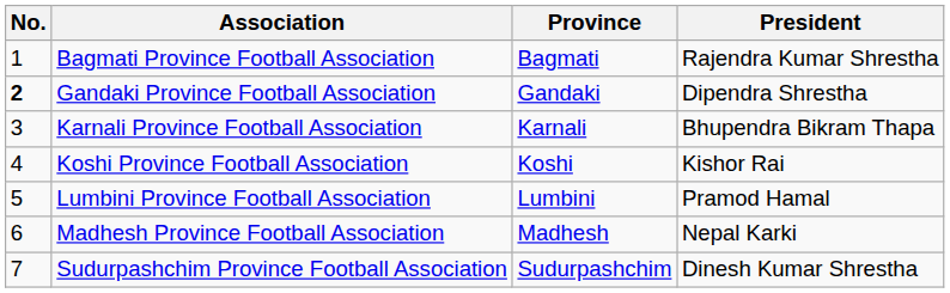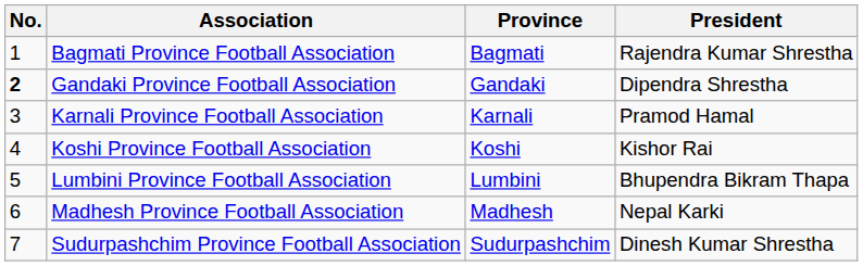 <table class="wikitable sortable">
 <tr>
 <th>No.</th>
 <th>Association</th>
 <th>Province</th>
 <th>President</th>
 </tr>
 <tr>
 <td>1</td>
 <td><a href='#'>Bagmati Province Football Association</a></td>
 <td><a href='#'>Bagmati</a></td>
 <td>Rajendra Kumar Shrestha</td>
 </tr>
 <tr>
 <td><strong>2</strong></td>
 <td><a href='#'>Gandaki Province Football Association</a></td>
 <td><a href='#'>Gandaki</a></td>
 <td>Dipendra Shrestha</td>
 </tr>
 <tr>
 <td>3</td>
 <td><a href='#'>Karnali Province Football Association</a></td>
 <td><a href='#'>Karnali</a></td>
-<td>Bhupendra Bikram Thapa</td>
+<td>Pramod Hamal</td>
 </tr>
 <tr>
 <td>4</td>
 <td><a href='#'>Koshi Province Football Association</a></td>
 <td><a href='#'>Koshi</a></td>
 <td>Kishor Rai</td>
 </tr>
 <tr>
 <td>5</td>
 <td><a href='#'>Lumbini Province Football Association</a></td>
 <td><a href='#'>Lumbini</a></td>
-<td>Pramod Hamal</td>
+<td>Bhupendra Bikram Thapa</td>
 </tr>
 <tr>
 <td>6</td>
 <td><a href='#'>Madhesh Province Football Association</a></td>
 <td><a href='#'>Madhesh</a></td>
 <td>Nepal Karki</td>
 </tr>
 <tr>
 <td>7</td>
 <td><a href='#'>Sudurpashchim Province Football Association</a></td>
 <td><a href='#'>Sudurpashchim</a></td>
 <td>Dinesh Kumar Shrestha</td>
 </tr>
 </table>
